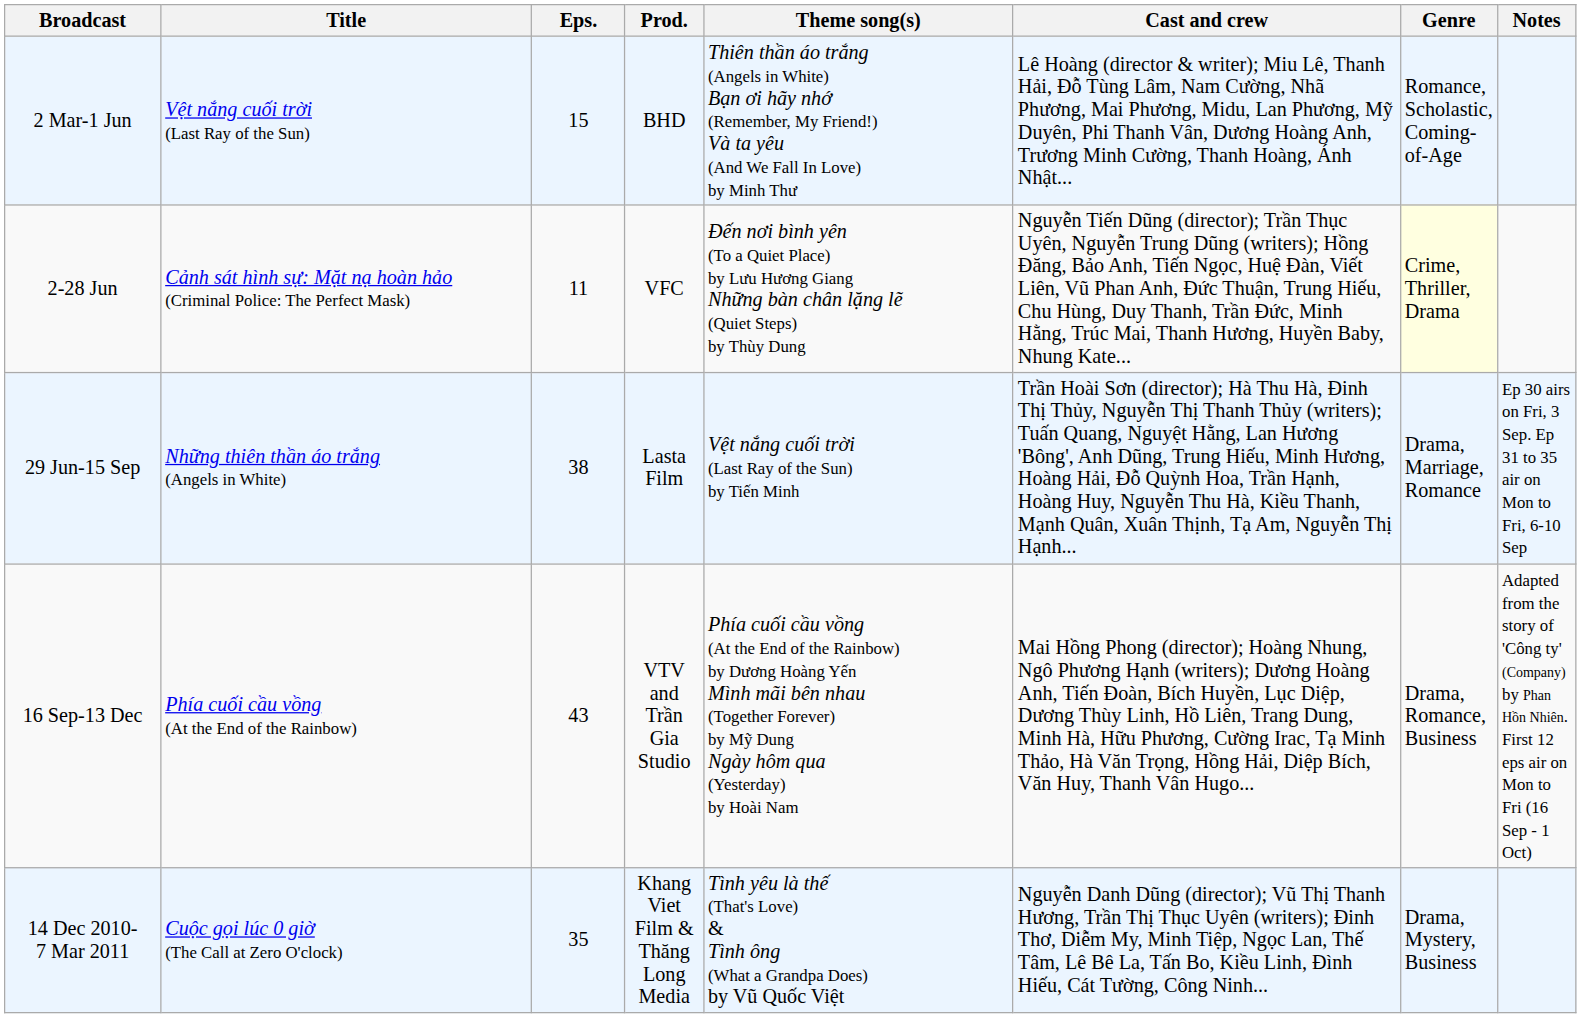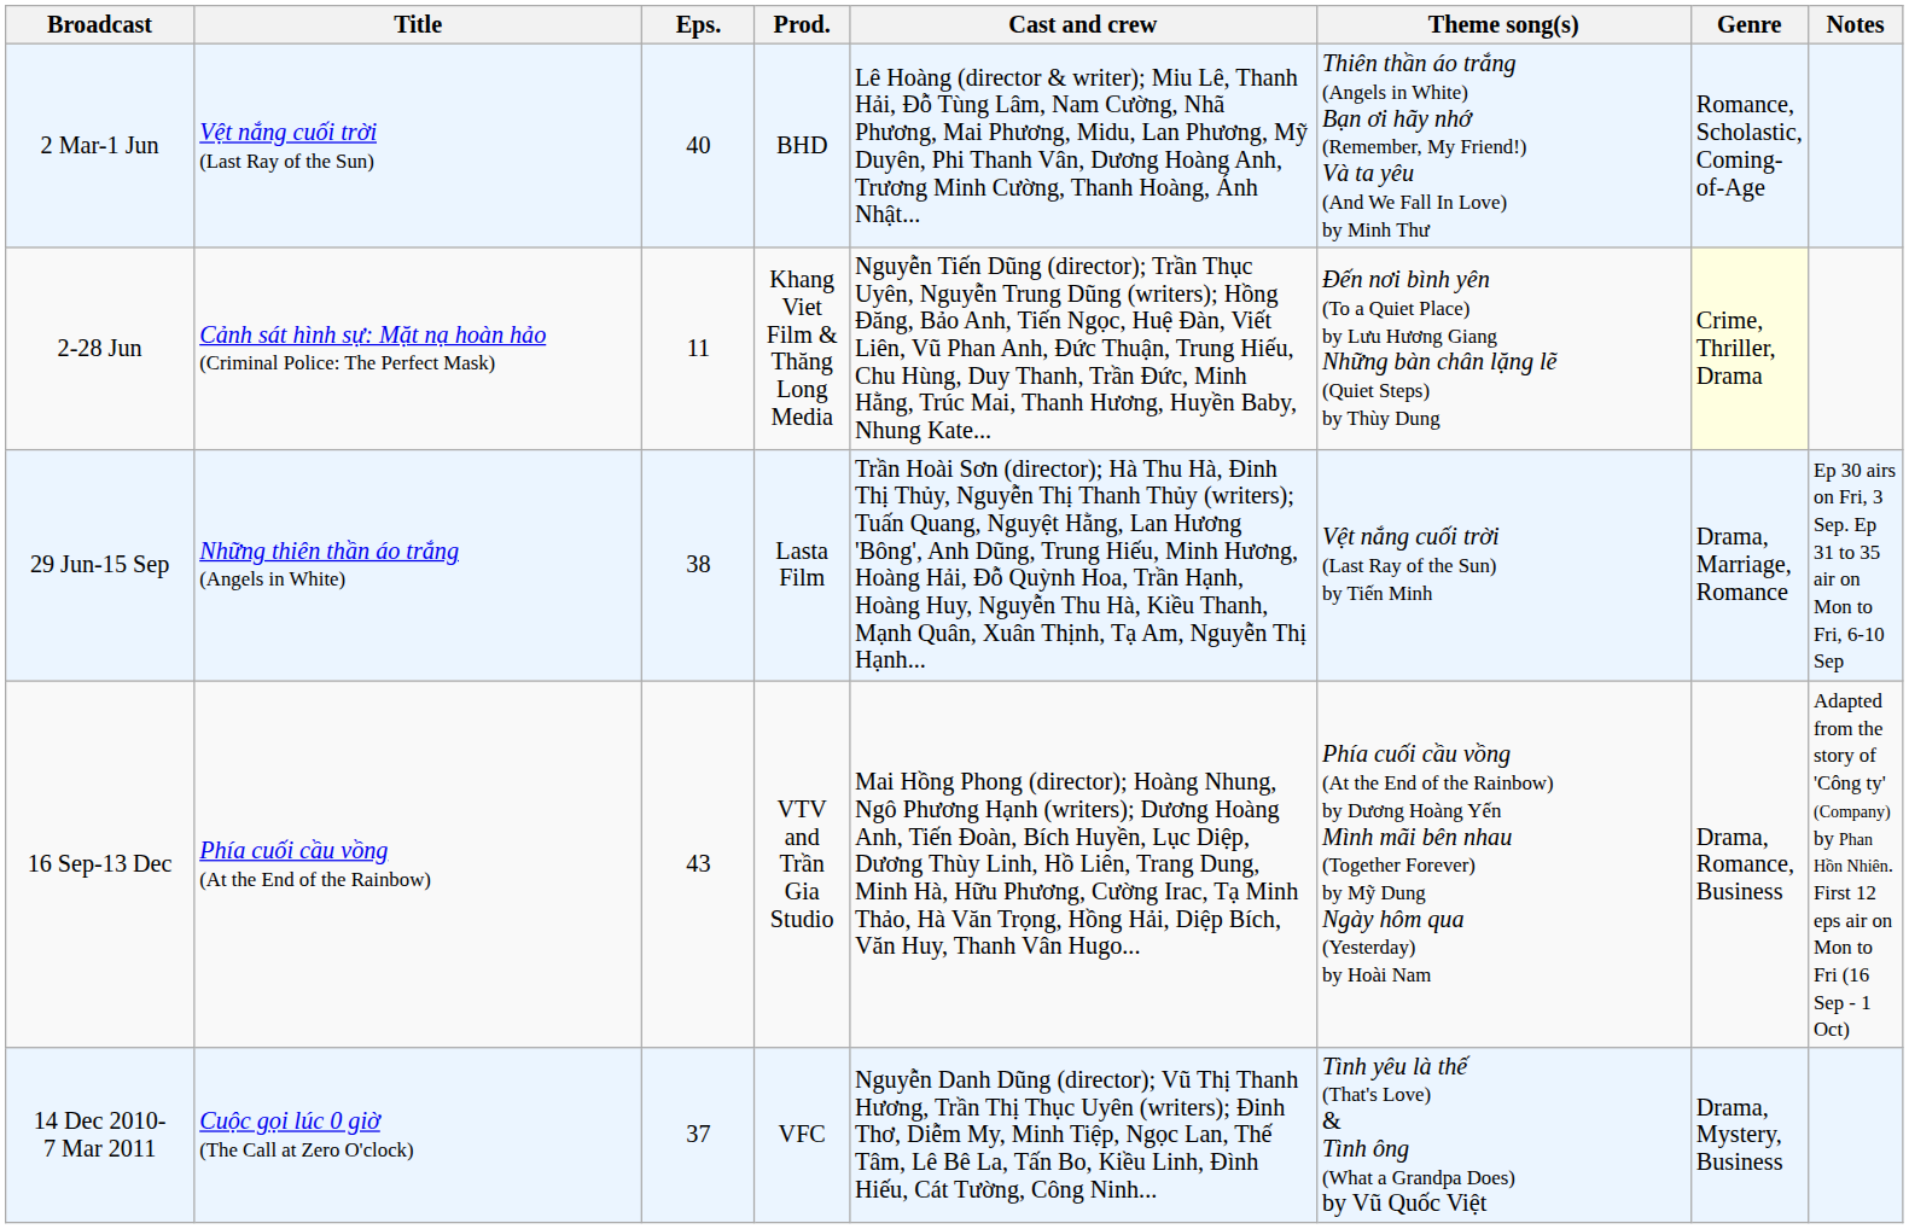 <table class="wikitable sortable">
 <tr>
 <th style="width:10%;">Broadcast</th>
 <th style="width:24%;">Title</th>
 <th style="width:6%;">Eps.</th>
 <th style="width:5%;">Prod.</th>
+<th style="width:25%;">Cast and crew</th>
 <th style="width:20%;">Theme song(s)</th>
-<th style="width:25%;">Cast and crew</th>
 <th style="width:5%;">Genre</th>
 <th style="width:5%;">Notes</th>
 </tr>
 <tr ---- bgcolor="#ebf5ff">
 <td style="text-align:center;">2 Mar-1 Jun <br></td>
 <td><em><a href='#'>Vệt nắng cuối trời</a></em> <br><small>(Last Ray of the Sun)</small></td>
-<td style="text-align:center;">15</td>
+<td style="text-align:center;">40</td>
 <td style="text-align:center;">BHD</td>
+<td>Lê Hoàng (director & writer); Miu Lê, Thanh Hải, Đỗ Tùng Lâm, Nam Cường, Nhã Phương, Mai Phương, Midu, Lan Phương, Mỹ Duyên, Phi Thanh Vân, Dương Hoàng Anh, Trương Minh Cường, Thanh Hoàng, Ánh Nhật...</td>
 <td><em>Thiên thần áo trắng</em><br><small>(Angels in White)</small><br><em>Bạn ơi hãy nhớ</em><br><small>(Remember, My Friend!)</small><br><em>Và ta yêu</em><br><small>(And We Fall In Love)</small><br><small>by Minh Thư</small></td>
-<td>Lê Hoàng (director & writer); Miu Lê, Thanh Hải, Đỗ Tùng Lâm, Nam Cường, Nhã Phương, Mai Phương, Midu, Lan Phương, Mỹ Duyên, Phi Thanh Vân, Dương Hoàng Anh, Trương Minh Cường, Thanh Hoàng, Ánh Nhật...</td>
 <td>Romance, Scholastic, Coming-of-Age</td>
 <td></td>
 </tr>
 <tr>
 <td style="text-align:center;">2-28 Jun<br></td>
 <td><em><a href='#'>Cảnh sát hình sự: Mặt nạ hoàn hảo</a></em> <br><small>(Criminal Police: The Perfect Mask)</small></td>
 <td style="text-align:center;">11</td>
-<td style="text-align:center;">VFC</td>
+<td style="text-align:center;">Khang Viet Film &<br>Thăng Long Media</td>
+<td>Nguyễn Tiến Dũng (director); Trần Thục Uyên, Nguyễn Trung Dũng (writers); Hồng Đăng, Bảo Anh, Tiến Ngọc, Huệ Đàn, Viết Liên, Vũ Phan Anh, Đức Thuận, Trung Hiếu, Chu Hùng, Duy Thanh, Trần Đức, Minh Hằng, Trúc Mai, Thanh Hương, Huyền Baby, Nhung Kate...</td>
 <td><em>Đến nơi bình yên</em> <br><small>(To a Quiet Place)<br>by Lưu Hương Giang</small><br><em>Những bàn chân lặng lẽ</em> <br><small>(Quiet Steps)<br>by Thùy Dung</small></td>
-<td>Nguyễn Tiến Dũng (director); Trần Thục Uyên, Nguyễn Trung Dũng (writers); Hồng Đăng, Bảo Anh, Tiến Ngọc, Huệ Đàn, Viết Liên, Vũ Phan Anh, Đức Thuận, Trung Hiếu, Chu Hùng, Duy Thanh, Trần Đức, Minh Hằng, Trúc Mai, Thanh Hương, Huyền Baby, Nhung Kate...</td>
 <td style="background: lightyellow;">Crime, Thriller, Drama</td>
 <td></td>
 </tr>
 <tr ---- bgcolor="#ebf5ff">
 <td style="text-align:center;">29 Jun-15 Sep <br></td>
 <td><em><a href='#'>Những thiên thần áo trắng</a></em> <br><small>(Angels in White)</small></td>
 <td style="text-align:center;">38</td>
 <td style="text-align:center;">Lasta Film</td>
+<td>Trần Hoài Sơn (director); Hà Thu Hà, Đinh Thị Thủy, Nguyễn Thị Thanh Thủy (writers); Tuấn Quang, Nguyệt Hằng, Lan Hương 'Bông', Anh Dũng, Trung Hiếu, Minh Hương, Hoàng Hải, Đỗ Quỳnh Hoa, Trần Hạnh, Hoàng Huy, Nguyễn Thu Hà, Kiều Thanh, Mạnh Quân, Xuân Thịnh, Tạ Am, Nguyễn Thị Hạnh...</td>
 <td><em>Vệt nắng cuối trời</em> <br><small>(Last Ray of the Sun)<br>by Tiến Minh</small></td>
-<td>Trần Hoài Sơn (director); Hà Thu Hà, Đinh Thị Thủy, Nguyễn Thị Thanh Thủy (writers); Tuấn Quang, Nguyệt Hằng, Lan Hương 'Bông', Anh Dũng, Trung Hiếu, Minh Hương, Hoàng Hải, Đỗ Quỳnh Hoa, Trần Hạnh, Hoàng Huy, Nguyễn Thu Hà, Kiều Thanh, Mạnh Quân, Xuân Thịnh, Tạ Am, Nguyễn Thị Hạnh...</td>
 <td>Drama, Marriage, Romance</td>
 <td><small>Ep 30 airs on Fri, 3 Sep. Ep 31 to 35 air on Mon to Fri, 6-10 Sep</small></td>
 </tr>
 <tr>
 <td style="text-align:center;">16 Sep-13 Dec <br></td>
 <td><em><a href='#'>Phía cuối cầu vồng</a></em> <br><small>(At the End of the Rainbow)</small></td>
 <td style="text-align:center;">43</td>
 <td style="text-align:center;">VTV<br>and<br>Trần Gia Studio</td>
+<td>Mai Hồng Phong (director); Hoàng Nhung, Ngô Phương Hạnh (writers); Dương Hoàng Anh, Tiến Đoàn, Bích Huyền, Lục Diệp, Dương Thùy Linh, Hồ Liên, Trang Dung, Minh Hà, Hữu Phương, Cường Irac, Tạ Minh Thảo, Hà Văn Trọng, Hồng Hải, Diệp Bích, Văn Huy, Thanh Vân Hugo...</td>
 <td><em>Phía cuối cầu vồng</em> <br><small>(At the End of the Rainbow)<br>by Dương Hoàng Yến</small><br><em>Mình mãi bên nhau</em> <br><small>(Together Forever)<br>by Mỹ Dung</small><br><em>Ngày hôm qua</em> <br><small>(Yesterday)<br>by Hoài Nam</small></td>
-<td>Mai Hồng Phong (director); Hoàng Nhung, Ngô Phương Hạnh (writers); Dương Hoàng Anh, Tiến Đoàn, Bích Huyền, Lục Diệp, Dương Thùy Linh, Hồ Liên, Trang Dung, Minh Hà, Hữu Phương, Cường Irac, Tạ Minh Thảo, Hà Văn Trọng, Hồng Hải, Diệp Bích, Văn Huy, Thanh Vân Hugo...</td>
 <td>Drama, Romance, Business</td>
 <td><small>Adapted from the story of 'Công ty' <small>(Company)</small> by <small>Phan Hồn Nhiên</small>.<br>First 12 eps air on Mon to Fri (16 Sep - 1 Oct)</small></td>
 </tr>
 <tr ---- bgcolor="#ebf5ff">
 <td style="text-align:center;">14 Dec 2010-<br>7 Mar 2011 <br></td>
 <td><em><a href='#'>Cuộc gọi lúc 0 giờ</a></em> <br><small>(The Call at Zero O'clock)</small></td>
-<td style="text-align:center;">35</td>
-<td style="text-align:center;">Khang Viet Film &<br>Thăng Long Media</td>
+<td style="text-align:center;">37</td>
+<td style="text-align:center;">VFC</td>
+<td>Nguyễn Danh Dũng (director); Vũ Thị Thanh Hương, Trần Thị Thục Uyên (writers); Đinh Thơ, Diễm My, Minh Tiệp, Ngọc Lan, Thế Tâm, Lê Bê La, Tấn Bo, Kiều Linh, Đình Hiếu, Cát Tường, Công Ninh...</td>
 <td><em>Tình yêu là thế</em> <br><small>(That's Love)</small><br>&<br><em>Tình ông</em> <br><small>(What a Grandpa Does)</small><br>by Vũ Quốc Việt</td>
-<td>Nguyễn Danh Dũng (director); Vũ Thị Thanh Hương, Trần Thị Thục Uyên (writers); Đinh Thơ, Diễm My, Minh Tiệp, Ngọc Lan, Thế Tâm, Lê Bê La, Tấn Bo, Kiều Linh, Đình Hiếu, Cát Tường, Công Ninh...</td>
 <td>Drama, Mystery, Business</td>
 <td></td>
 </tr>
 </table>
